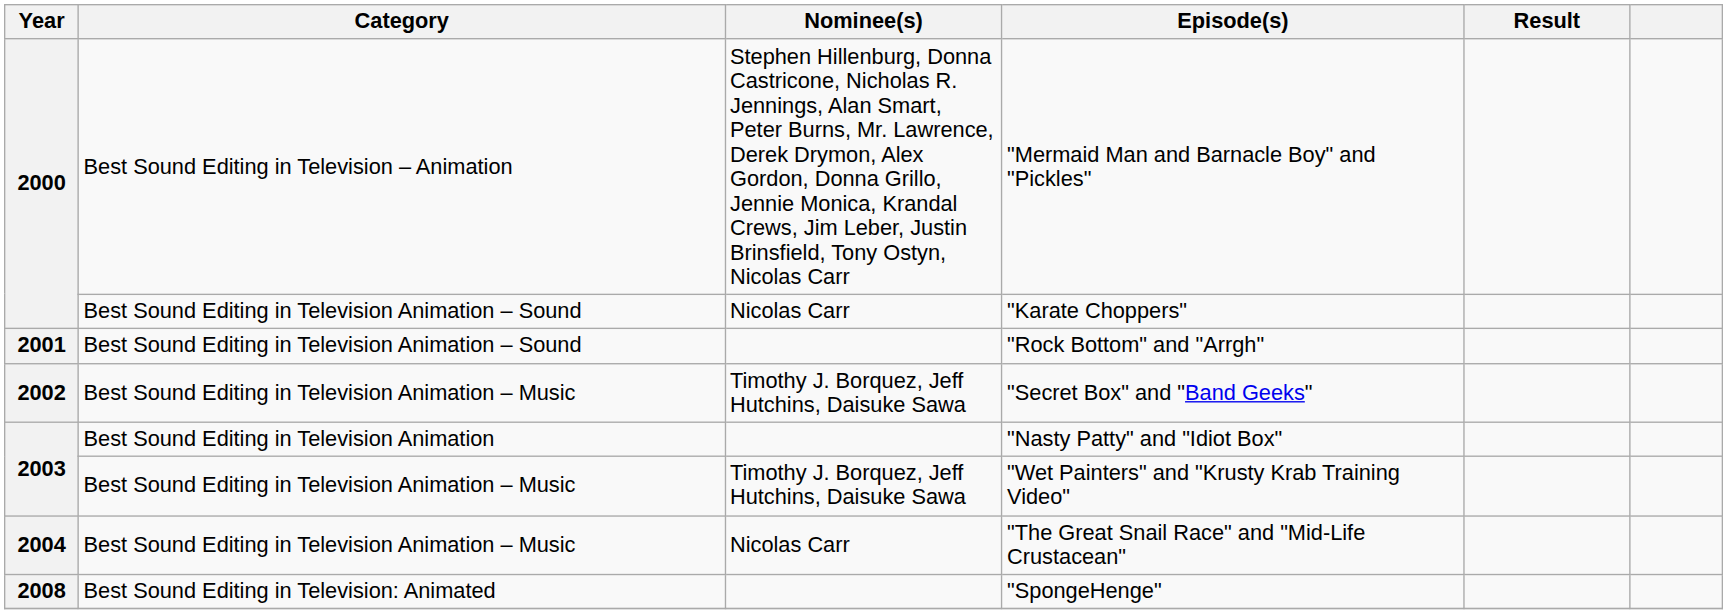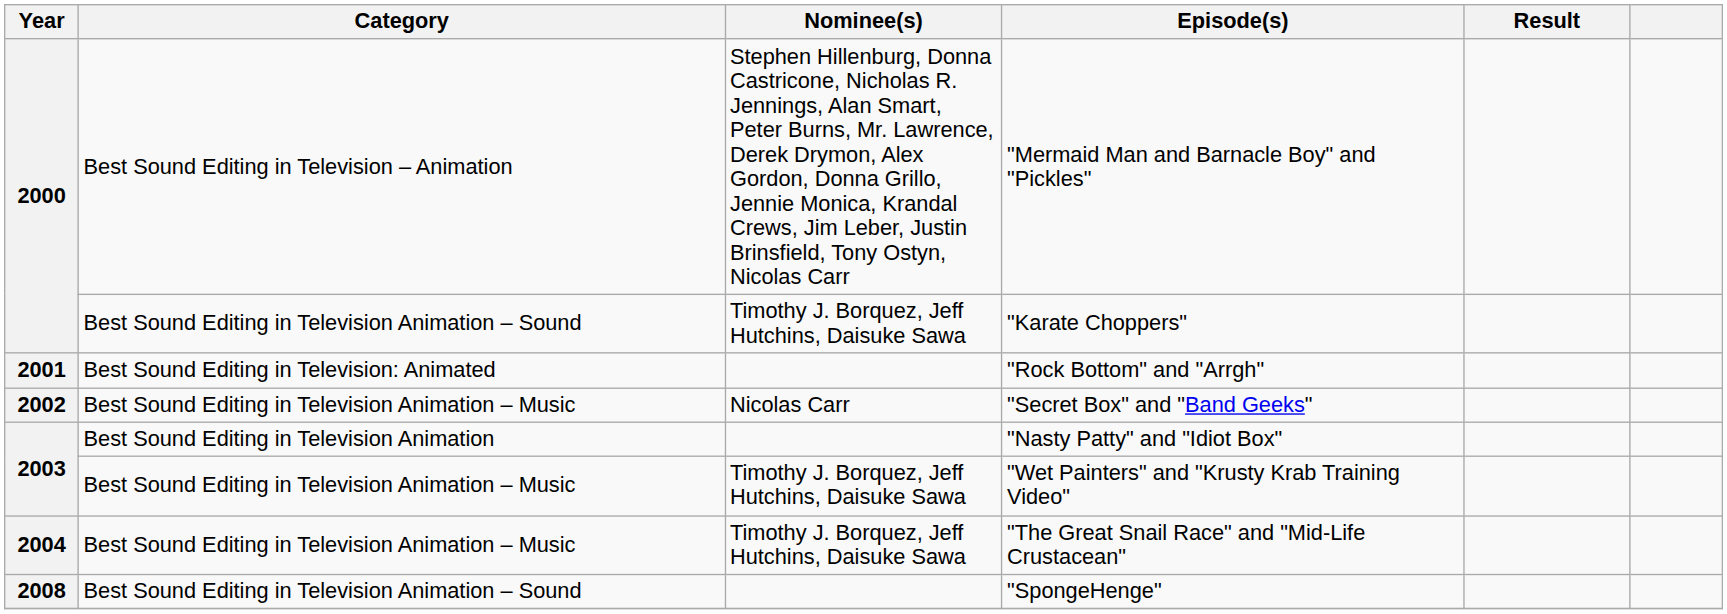 <table class="wikitable plainrowheaders" width=100%>
 <tr>
 <th scope="col" style="width:4%;">Year</th>
 <th scope="col" style="width:35%;">Category</th>
 <th scope="col" style="width:15%;">Nominee(s)</th>
 <th scope="col" style="width:25%;">Episode(s)</th>
 <th scope="col" style="width:9%;">Result</th>
 <th scope="col" style="width:5%;"></th>
 </tr>
 <tr>
 <th scope="row" rowspan="2" style="text-align:center;">2000</th>
 <td>Best Sound Editing in Television – Animation</td>
 <td>Stephen Hillenburg, Donna Castricone, Nicholas R. Jennings, Alan Smart, Peter Burns, Mr. Lawrence, Derek Drymon, Alex Gordon, Donna Grillo, Jennie Monica, Krandal Crews, Jim Leber, Justin Brinsfield, Tony Ostyn, Nicolas Carr</td>
 <td>"Mermaid Man and Barnacle Boy" and "Pickles"</td>
 <td></td>
 <td align=center></td>
 </tr>
 <tr>
 <td>Best Sound Editing in Television Animation – Sound</td>
-<td>Nicolas Carr</td>
+<td>Timothy J. Borquez, Jeff Hutchins, Daisuke Sawa</td>
 <td>"Karate Choppers"</td>
 <td></td>
 <td align=center></td>
 </tr>
 <tr>
 <th>2001</th>
-<td>Best Sound Editing in Television Animation – Sound</td>
+<td>Best Sound Editing in Television: Animated</td>
 <td></td>
 <td>"Rock Bottom" and "Arrgh"</td>
 <td></td>
 <td align="center"></td>
 </tr>
 <tr>
 <th scope="row" style="text-align:center;">2002</th>
 <td>Best Sound Editing in Television Animation – Music</td>
-<td>Timothy J. Borquez, Jeff Hutchins, Daisuke Sawa</td>
+<td>Nicolas Carr</td>
 <td>"Secret Box" and "<a href='#'>Band Geeks</a>"</td>
 <td></td>
 <td align="center"></td>
 </tr>
 <tr>
 <th scope="row" rowspan="2" style="text-align:center;">2003</th>
 <td>Best Sound Editing in Television Animation</td>
 <td></td>
 <td>"Nasty Patty" and "Idiot Box"</td>
 <td></td>
 <td align=center></td>
 </tr>
 <tr>
 <td>Best Sound Editing in Television Animation – Music</td>
 <td>Timothy J. Borquez, Jeff Hutchins, Daisuke Sawa</td>
 <td>"Wet Painters" and "Krusty Krab Training Video"</td>
 <td></td>
 <td align=center></td>
 </tr>
 <tr>
 <th>2004</th>
 <td>Best Sound Editing in Television Animation – Music</td>
-<td>Nicolas Carr</td>
+<td>Timothy J. Borquez, Jeff Hutchins, Daisuke Sawa</td>
 <td>"The Great Snail Race" and "Mid-Life Crustacean"</td>
 <td></td>
 <td align="center"></td>
 </tr>
 <tr>
 <th scope="row" style="text-align:center;">2008</th>
-<td>Best Sound Editing in Television: Animated</td>
+<td>Best Sound Editing in Television Animation – Sound</td>
 <td></td>
 <td>"SpongeHenge"</td>
 <td></td>
 <td align=center></td>
 </tr>
 <tr>
 </tr>
 </table>
